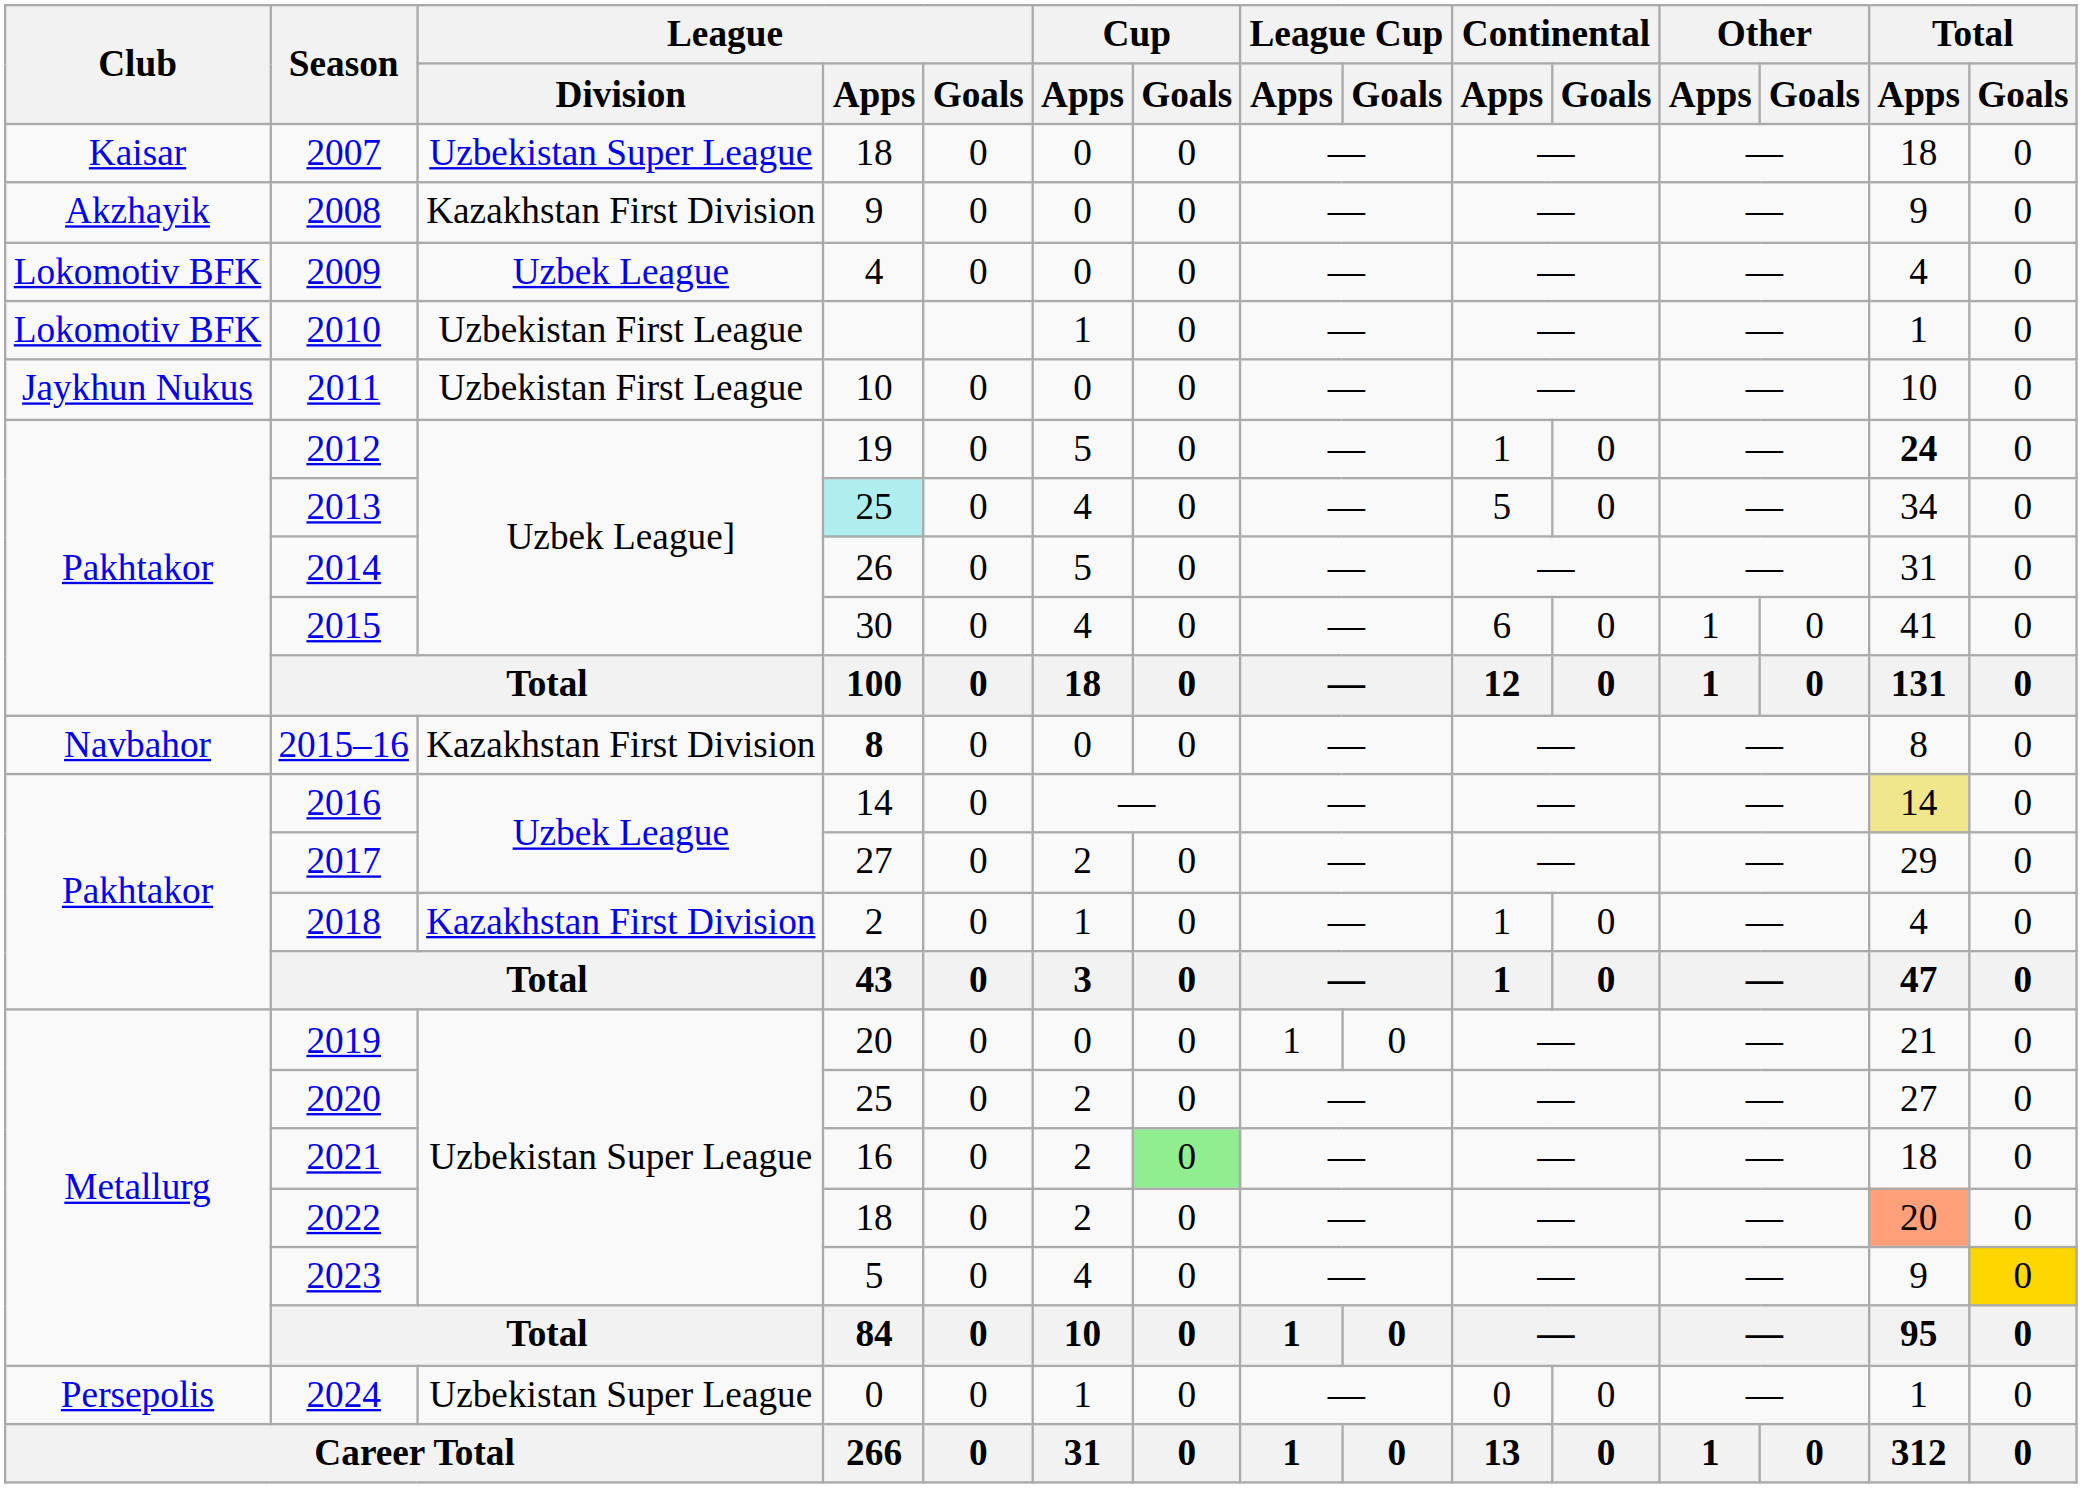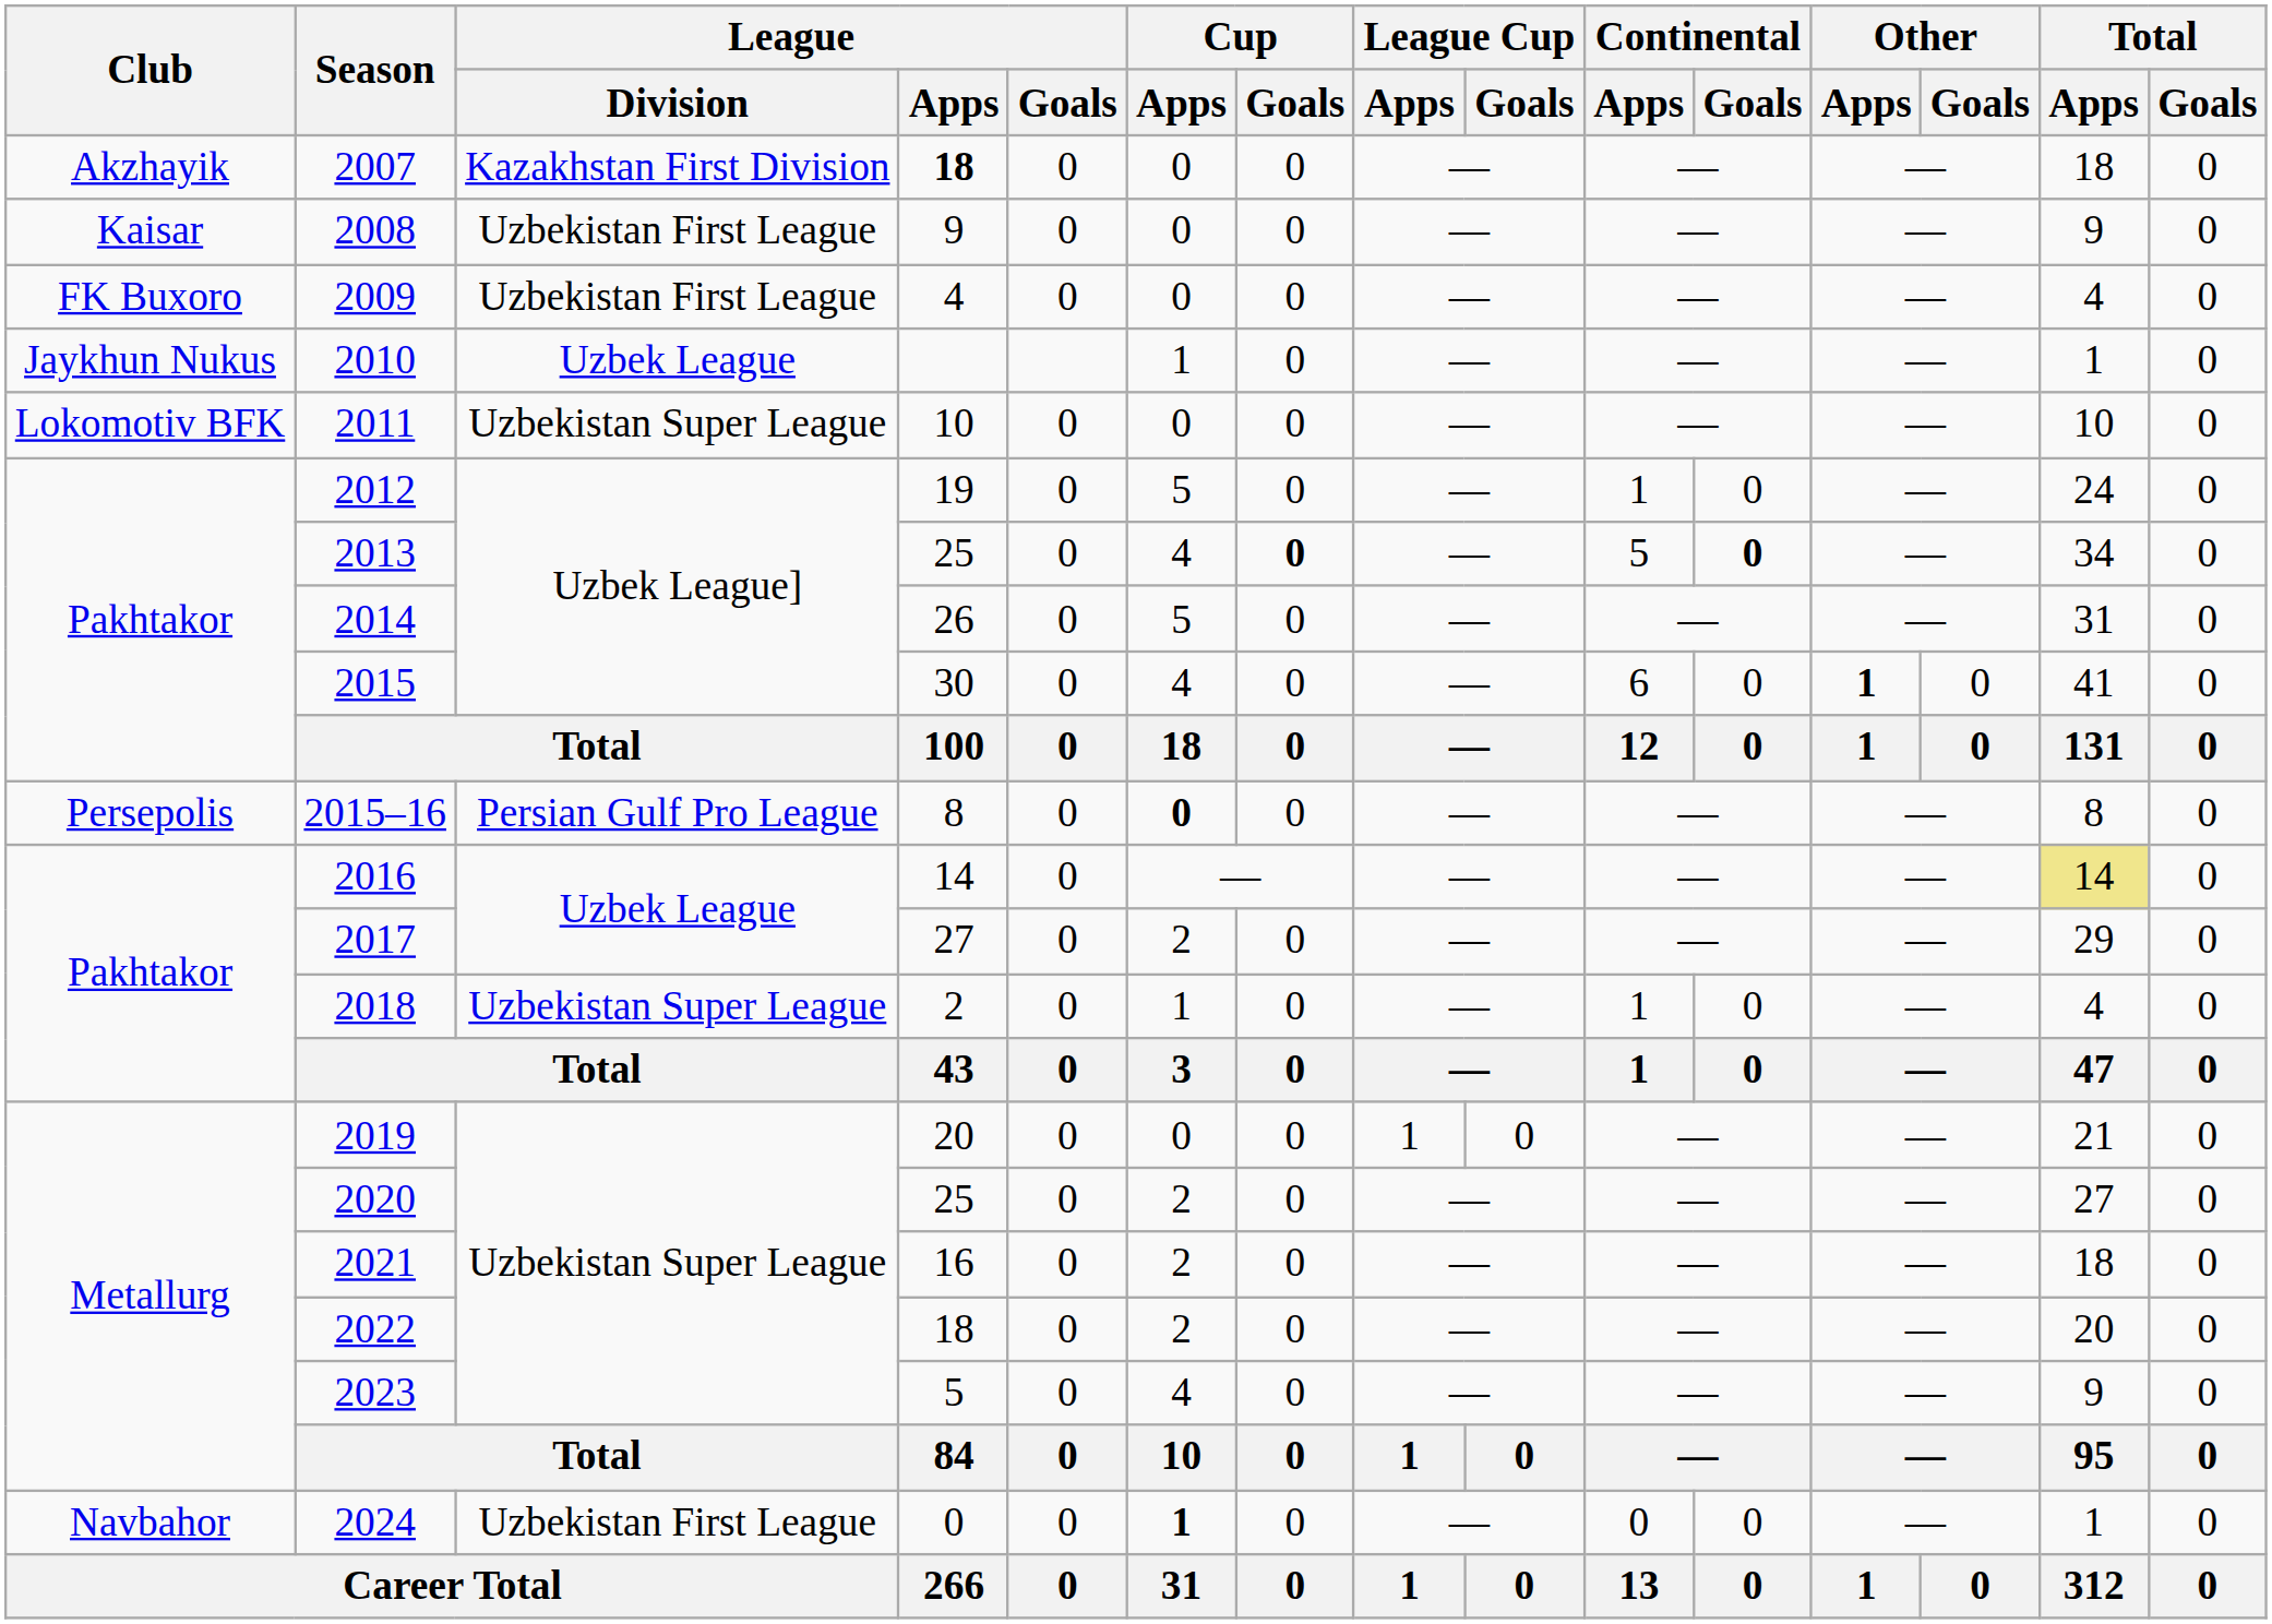 <table class="wikitable" style="text-align: center;">
 <tr>
 <th rowspan="2">Club</th>
 <th rowspan="2">Season</th>
 <th colspan="3">League</th>
 <th colspan="2">Cup</th>
 <th colspan="2">League Cup</th>
 <th colspan="2">Continental</th>
 <th colspan="2">Other</th>
 <th colspan="2">Total</th>
 </tr>
 <tr>
 <th>Division</th>
 <th>Apps</th>
 <th>Goals</th>
 <th>Apps</th>
 <th>Goals</th>
 <th>Apps</th>
 <th>Goals</th>
 <th>Apps</th>
 <th>Goals</th>
 <th>Apps</th>
 <th>Goals</th>
 <th>Apps</th>
 <th>Goals</th>
 </tr>
 <tr>
-<td><a href='#'>Kaisar</a></td>
+<td><a href='#'>Akzhayik</a></td>
 <td><a href='#'>2007</a></td>
-<td><a href='#'>Uzbekistan Super League</a></td>
-<td>18</td>
+<td><a href='#'>Kazakhstan First Division</a></td>
+<td><strong>18</strong></td>
 <td>0</td>
 <td>0</td>
 <td>0</td>
 <td colspan="2">—</td>
 <td colspan="2">—</td>
 <td colspan="2">—</td>
 <td>18</td>
 <td>0</td>
 </tr>
 <tr>
-<td><a href='#'>Akzhayik</a></td>
+<td><a href='#'>Kaisar</a></td>
 <td><a href='#'>2008</a></td>
-<td>Kazakhstan First Division</td>
+<td>Uzbekistan First League</td>
 <td>9</td>
 <td>0</td>
 <td>0</td>
 <td>0</td>
 <td colspan="2">—</td>
 <td colspan="2">—</td>
 <td colspan="2">—</td>
 <td>9</td>
 <td>0</td>
 </tr>
 <tr>
-<td><a href='#'>Lokomotiv BFK</a></td>
+<td><a href='#'>FK Buxoro</a></td>
 <td><a href='#'>2009</a></td>
-<td><a href='#'>Uzbek League</a></td>
+<td>Uzbekistan First League</td>
 <td>4</td>
 <td>0</td>
 <td>0</td>
 <td>0</td>
 <td colspan="2">—</td>
 <td colspan="2">—</td>
 <td colspan="2">—</td>
 <td>4</td>
 <td>0</td>
 </tr>
 <tr>
-<td><a href='#'>Lokomotiv BFK</a></td>
+<td><a href='#'>	Jaykhun Nukus</a></td>
 <td><a href='#'>2010</a></td>
-<td>Uzbekistan First League</td>
+<td><a href='#'>Uzbek League</a></td>
 <td></td>
 <td></td>
 <td>1</td>
 <td>0</td>
 <td colspan="2">—</td>
 <td colspan="2">—</td>
 <td colspan="2">—</td>
 <td>1</td>
 <td>0</td>
 </tr>
 <tr>
-<td><a href='#'>	Jaykhun Nukus</a></td>
+<td><a href='#'>Lokomotiv BFK</a></td>
 <td><a href='#'>2011</a></td>
-<td>Uzbekistan First League</td>
+<td>Uzbekistan Super League</td>
 <td>10</td>
 <td>0</td>
 <td>0</td>
 <td>0</td>
 <td colspan="2">—</td>
 <td colspan="2">—</td>
 <td colspan="2">—</td>
 <td>10</td>
 <td>0</td>
 </tr>
 <tr>
 <td rowspan="5"><a href='#'>Pakhtakor</a></td>
 <td><a href='#'>2012</a></td>
 <td rowspan="4">Uzbek League]</td>
 <td>19</td>
 <td>0</td>
 <td>5</td>
 <td>0</td>
 <td colspan="2">—</td>
 <td>1</td>
 <td>0</td>
 <td colspan="2">—</td>
-<td><strong>24</strong></td>
+<td>24</td>
 <td>0</td>
 </tr>
 <tr>
 <td><a href='#'>2013</a></td>
-<td style="background: paleturquoise;">25</td>
+<td>25</td>
 <td>0</td>
 <td>4</td>
-<td>0</td>
+<td><strong>0</strong></td>
 <td colspan="2">—</td>
 <td>5</td>
-<td>0</td>
+<td><strong>0</strong></td>
 <td colspan="2">—</td>
 <td>34</td>
 <td>0</td>
 </tr>
 <tr>
 <td><a href='#'>2014</a></td>
 <td>26</td>
 <td>0</td>
 <td>5</td>
 <td>0</td>
 <td colspan="2">—</td>
 <td colspan="2">—</td>
 <td colspan="2">—</td>
 <td>31</td>
 <td>0</td>
 </tr>
 <tr>
 <td><a href='#'>2015</a></td>
 <td>30</td>
 <td>0</td>
 <td>4</td>
 <td>0</td>
 <td colspan="2">—</td>
 <td>6</td>
 <td>0</td>
-<td>1</td>
+<td><strong>1</strong></td>
 <td>0</td>
 <td>41</td>
 <td>0</td>
 </tr>
 <tr>
 <th colspan=2>Total</th>
 <th>100</th>
 <th>0</th>
 <th>18</th>
 <th>0</th>
 <th colspan="2">—</th>
 <th>12</th>
 <th>0</th>
 <th>1</th>
 <th>0</th>
 <th>131</th>
 <th>0</th>
 </tr>
 <tr>
-<td><a href='#'>Navbahor</a></td>
+<td><a href='#'>Persepolis</a></td>
 <td><a href='#'>2015–16</a></td>
-<td>Kazakhstan First Division</td>
-<td><strong>8</strong></td>
+<td><a href='#'>Persian Gulf Pro League</a></td>
+<td>8</td>
 <td>0</td>
-<td>0</td>
+<td><strong>0</strong></td>
 <td>0</td>
 <td colspan="2">—</td>
 <td colspan="2">—</td>
 <td colspan="2">—</td>
 <td>8</td>
 <td>0</td>
 </tr>
 <tr>
 <td rowspan="4"><a href='#'>Pakhtakor</a></td>
 <td><a href='#'>2016</a></td>
 <td rowspan="2"><a href='#'>Uzbek League</a></td>
 <td>14</td>
 <td>0</td>
 <td colspan="2">—</td>
 <td colspan="2">—</td>
 <td colspan="2">—</td>
 <td colspan="2">—</td>
 <td style="background: khaki;">14</td>
 <td>0</td>
 </tr>
 <tr>
 <td><a href='#'>2017</a></td>
 <td>27</td>
 <td>0</td>
 <td>2</td>
 <td>0</td>
 <td colspan="2">—</td>
 <td colspan="2">—</td>
 <td colspan="2">—</td>
 <td>29</td>
 <td>0</td>
 </tr>
 <tr>
 <td><a href='#'>2018</a></td>
-<td><a href='#'>Kazakhstan First Division</a></td>
+<td><a href='#'>Uzbekistan Super League</a></td>
 <td>2</td>
 <td>0</td>
 <td>1</td>
 <td>0</td>
 <td colspan="2">—</td>
 <td>1</td>
 <td>0</td>
 <td colspan="2">—</td>
 <td>4</td>
 <td>0</td>
 </tr>
 <tr>
 <th colspan=2>Total</th>
 <th>43</th>
 <th>0</th>
 <th>3</th>
 <th>0</th>
 <th colspan="2">—</th>
 <th>1</th>
 <th>0</th>
 <th colspan="2">—</th>
 <th>47</th>
 <th>0</th>
 </tr>
 <tr>
 <td rowspan="6"><a href='#'>Metallurg</a></td>
 <td><a href='#'>2019</a></td>
 <td rowspan="5">Uzbekistan Super League</td>
 <td>20</td>
 <td>0</td>
 <td>0</td>
 <td>0</td>
 <td>1</td>
 <td>0</td>
 <td colspan="2">—</td>
 <td colspan="2">—</td>
 <td>21</td>
 <td>0</td>
 </tr>
 <tr>
 <td><a href='#'>2020</a></td>
 <td>25</td>
 <td>0</td>
 <td>2</td>
 <td>0</td>
 <td colspan="2">—</td>
 <td colspan="2">—</td>
 <td colspan="2">—</td>
 <td>27</td>
 <td>0</td>
 </tr>
 <tr>
 <td><a href='#'>2021</a></td>
 <td>16</td>
 <td>0</td>
 <td>2</td>
-<td style="background: lightgreen;">0</td>
+<td>0</td>
 <td colspan="2">—</td>
 <td colspan="2">—</td>
 <td colspan="2">—</td>
 <td>18</td>
 <td>0</td>
 </tr>
 <tr>
 <td><a href='#'>2022</a></td>
 <td>18</td>
 <td>0</td>
 <td>2</td>
 <td>0</td>
 <td colspan="2">—</td>
 <td colspan="2">—</td>
 <td colspan="2">—</td>
-<td style="background: lightsalmon;">20</td>
+<td>20</td>
 <td>0</td>
 </tr>
 <tr>
 <td><a href='#'>2023</a></td>
 <td>5</td>
 <td>0</td>
 <td>4</td>
 <td>0</td>
 <td colspan="2">—</td>
 <td colspan="2">—</td>
 <td colspan="2">—</td>
 <td>9</td>
-<td style="background: gold;">0</td>
+<td>0</td>
 </tr>
 <tr>
 <th colspan=2>Total</th>
 <th>84</th>
 <th>0</th>
 <th>10</th>
 <th>0</th>
 <th>1</th>
 <th>0</th>
 <th colspan="2">—</th>
 <th colspan="2">—</th>
 <th>95</th>
 <th>0</th>
 </tr>
 <tr>
-<td><a href='#'>Persepolis</a></td>
+<td><a href='#'>Navbahor</a></td>
 <td><a href='#'>2024</a></td>
-<td>Uzbekistan Super League</td>
+<td>Uzbekistan First League</td>
 <td>0</td>
 <td>0</td>
-<td>1</td>
+<td><strong>1</strong></td>
 <td>0</td>
 <td colspan="2">—</td>
 <td>0</td>
 <td>0</td>
 <td colspan="2">—</td>
 <td>1</td>
 <td>0</td>
 </tr>
 <tr>
 <th colspan=3>Career Total</th>
 <th>266</th>
 <th>0</th>
 <th>31</th>
 <th>0</th>
 <th>1</th>
 <th>0</th>
 <th>13</th>
 <th>0</th>
 <th>1</th>
 <th>0</th>
 <th>312</th>
 <th>0</th>
 </tr>
 </table>
